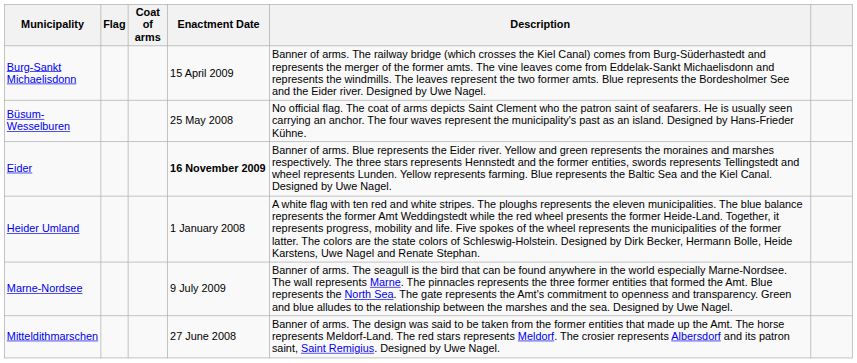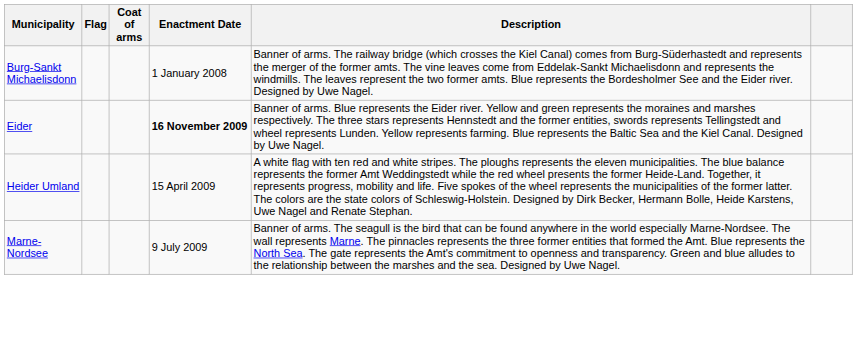 <table class="wikitable">
 <tr>
 <th style="width:12ch;">Municipality</th>
 <th>Flag</th>
 <th>Coat of arms</th>
 <th style="width:16ch;">Enactment Date</th>
 <th>Description</th>
 <th style="width:6ch;"></th>
 </tr>
 <tr>
 <td><a href='#'>Burg-Sankt Michaelisdonn</a></td>
 <td></td>
 <td></td>
-<td>15 April 2009</td>
+<td>1 January 2008</td>
 <td>Banner of arms. The railway bridge (which crosses the Kiel Canal) comes from Burg-Süderhastedt and represents the merger of the former amts. The vine leaves come from Eddelak-Sankt Michaelisdonn and represents the windmills. The leaves represent the two former amts. Blue represents the Bordesholmer See and the Eider river. Designed by Uwe Nagel.</td>
-<td></td>
-</tr>
-<tr>
-<td><a href='#'>Büsum-Wesselburen</a></td>
-<td></td>
-<td></td>
-<td>25 May 2008</td>
-<td>No official flag. The coat of arms depicts Saint Clement who the patron saint of seafarers. He is usually seen carrying an anchor. The four waves represent the municipality's past as an island. Designed by Hans-Frieder Kühne.</td>
 <td></td>
 </tr>
 <tr>
 <td><a href='#'>Eider</a></td>
 <td></td>
 <td></td>
 <td><strong>16 November 2009</strong></td>
 <td>Banner of arms. Blue represents the Eider river. Yellow and green represents the moraines and marshes respectively. The three stars represents Hennstedt and the former entities, swords represents Tellingstedt and wheel represents Lunden. Yellow represents farming. Blue represents the Baltic Sea and the Kiel Canal. Designed by Uwe Nagel.</td>
 <td></td>
 </tr>
 <tr>
 <td><a href='#'>Heider Umland</a></td>
 <td></td>
 <td></td>
-<td>1 January 2008</td>
+<td>15 April 2009</td>
 <td>A white flag with ten red and white stripes. The ploughs represents the eleven municipalities. The blue balance represents the former Amt Weddingstedt while the red wheel presents the former Heide-Land. Together, it represents progress, mobility and life. Five spokes of the wheel represents the municipalities of the former latter. The colors are the state colors of Schleswig-Holstein. Designed by Dirk Becker, Hermann Bolle, Heide Karstens, Uwe Nagel and Renate Stephan.</td>
 <td></td>
 </tr>
 <tr>
 <td><a href='#'>Marne-Nordsee</a></td>
 <td></td>
 <td></td>
 <td>9 July 2009</td>
 <td>Banner of arms. The seagull is the bird that can be found anywhere in the world especially Marne-Nordsee. The wall represents <a href='#'>Marne</a>. The pinnacles represents the three former entities that formed the Amt. Blue represents the <a href='#'>North Sea</a>. The gate represents the Amt's commitment to openness and transparency. Green and blue alludes to the relationship between the marshes and the sea. Designed by Uwe Nagel.</td>
 <td></td>
 </tr>
-<tr>
-<td><a href='#'>Mitteldithmarschen</a></td>
-<td></td>
-<td></td>
-<td>27 June 2008</td>
-<td>Banner of arms. The design was said to be taken from the former entities that made up the Amt. The horse represents Meldorf-Land. The red stars represents <a href='#'>Meldorf</a>. The crosier represents <a href='#'>Albersdorf</a> and its patron saint, <a href='#'>Saint Remigius</a>. Designed by Uwe Nagel.</td>
-<td></td>
-</tr>
 </table>
